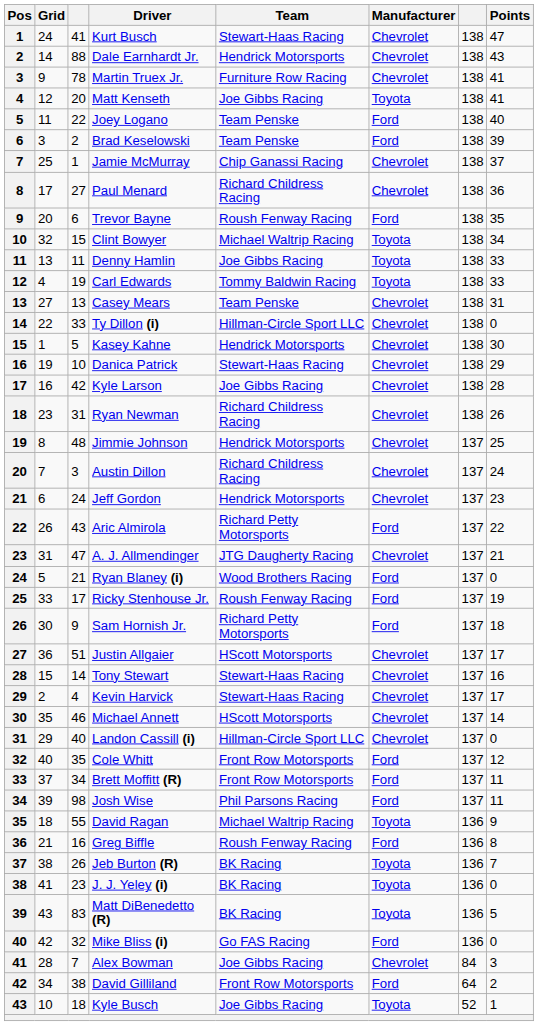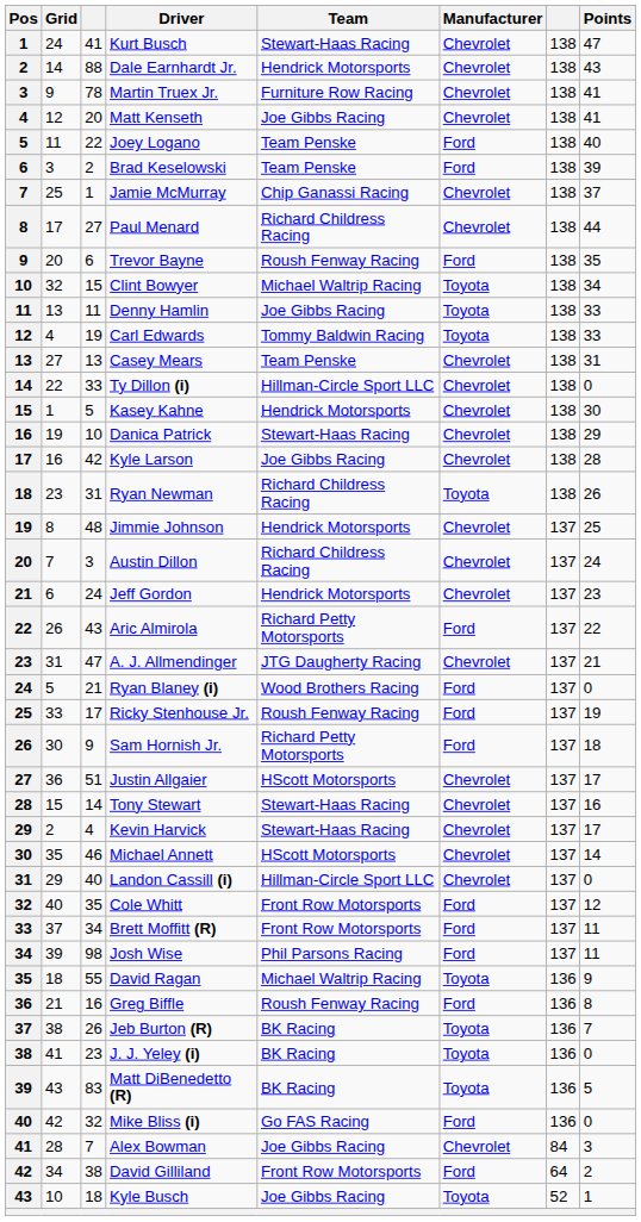 <table class="wikitable" style="font-size:95%">
 <tr>
 <th>Pos</th>
 <th>Grid</th>
 <th></th>
 <th>Driver</th>
 <th>Team</th>
 <th>Manufacturer</th>
 <th></th>
 <th>Points</th>
 </tr>
 <tr>
 <th>1</th>
 <td>24</td>
 <td>41</td>
 <td><a href='#'>Kurt Busch</a></td>
 <td><a href='#'>Stewart-Haas Racing</a></td>
 <td><a href='#'>Chevrolet</a></td>
 <td>138</td>
 <td>47</td>
 </tr>
 <tr>
 <th>2</th>
 <td>14</td>
 <td>88</td>
 <td><a href='#'>Dale Earnhardt Jr.</a></td>
 <td><a href='#'>Hendrick Motorsports</a></td>
 <td><a href='#'>Chevrolet</a></td>
 <td>138</td>
 <td>43</td>
 </tr>
 <tr>
 <th>3</th>
 <td>9</td>
 <td>78</td>
 <td><a href='#'>Martin Truex Jr.</a></td>
 <td><a href='#'>Furniture Row Racing</a></td>
 <td><a href='#'>Chevrolet</a></td>
 <td>138</td>
 <td>41</td>
 </tr>
 <tr>
 <th>4</th>
 <td>12</td>
 <td>20</td>
 <td><a href='#'>Matt Kenseth</a></td>
 <td><a href='#'>Joe Gibbs Racing</a></td>
-<td><a href='#'>Toyota</a></td>
+<td><a href='#'>Chevrolet</a></td>
 <td>138</td>
 <td>41</td>
 </tr>
 <tr>
 <th>5</th>
 <td>11</td>
 <td>22</td>
 <td><a href='#'>Joey Logano</a></td>
 <td><a href='#'>Team Penske</a></td>
 <td><a href='#'>Ford</a></td>
 <td>138</td>
 <td>40</td>
 </tr>
 <tr>
 <th>6</th>
 <td>3</td>
 <td>2</td>
 <td><a href='#'>Brad Keselowski</a></td>
 <td><a href='#'>Team Penske</a></td>
 <td><a href='#'>Ford</a></td>
 <td>138</td>
 <td>39</td>
 </tr>
 <tr>
 <th>7</th>
 <td>25</td>
 <td>1</td>
 <td><a href='#'>Jamie McMurray</a></td>
 <td><a href='#'>Chip Ganassi Racing</a></td>
 <td><a href='#'>Chevrolet</a></td>
 <td>138</td>
 <td>37</td>
 </tr>
 <tr>
 <th>8</th>
 <td>17</td>
 <td>27</td>
 <td><a href='#'>Paul Menard</a></td>
 <td><a href='#'>Richard Childress Racing</a></td>
 <td><a href='#'>Chevrolet</a></td>
 <td>138</td>
-<td>36</td>
+<td>44</td>
 </tr>
 <tr>
 <th>9</th>
 <td>20</td>
 <td>6</td>
 <td><a href='#'>Trevor Bayne</a></td>
 <td><a href='#'>Roush Fenway Racing</a></td>
 <td><a href='#'>Ford</a></td>
 <td>138</td>
 <td>35</td>
 </tr>
 <tr>
 <th>10</th>
 <td>32</td>
 <td>15</td>
 <td><a href='#'>Clint Bowyer</a></td>
 <td><a href='#'>Michael Waltrip Racing</a></td>
 <td><a href='#'>Toyota</a></td>
 <td>138</td>
 <td>34</td>
 </tr>
 <tr>
 <th>11</th>
 <td>13</td>
 <td>11</td>
 <td><a href='#'>Denny Hamlin</a></td>
 <td><a href='#'>Joe Gibbs Racing</a></td>
 <td><a href='#'>Toyota</a></td>
 <td>138</td>
 <td>33</td>
 </tr>
 <tr>
 <th>12</th>
 <td>4</td>
 <td>19</td>
 <td><a href='#'>Carl Edwards</a></td>
 <td><a href='#'>Tommy Baldwin Racing</a></td>
 <td><a href='#'>Toyota</a></td>
 <td>138</td>
 <td>33</td>
 </tr>
 <tr>
 <th>13</th>
 <td>27</td>
 <td>13</td>
 <td><a href='#'>Casey Mears</a></td>
 <td><a href='#'>Team Penske</a></td>
 <td><a href='#'>Chevrolet</a></td>
 <td>138</td>
 <td>31</td>
 </tr>
 <tr>
 <th>14</th>
 <td>22</td>
 <td>33</td>
 <td><a href='#'>Ty Dillon</a> <strong>(i)</strong></td>
 <td><a href='#'>Hillman-Circle Sport LLC</a></td>
 <td><a href='#'>Chevrolet</a></td>
 <td>138</td>
 <td>0</td>
 </tr>
 <tr>
 <th>15</th>
 <td>1</td>
 <td>5</td>
 <td><a href='#'>Kasey Kahne</a></td>
 <td><a href='#'>Hendrick Motorsports</a></td>
 <td><a href='#'>Chevrolet</a></td>
 <td>138</td>
 <td>30</td>
 </tr>
 <tr>
 <th>16</th>
 <td>19</td>
 <td>10</td>
 <td><a href='#'>Danica Patrick</a></td>
 <td><a href='#'>Stewart-Haas Racing</a></td>
 <td><a href='#'>Chevrolet</a></td>
 <td>138</td>
 <td>29</td>
 </tr>
 <tr>
 <th>17</th>
 <td>16</td>
 <td>42</td>
 <td><a href='#'>Kyle Larson</a></td>
 <td><a href='#'>Joe Gibbs Racing</a></td>
 <td><a href='#'>Chevrolet</a></td>
 <td>138</td>
 <td>28</td>
 </tr>
 <tr>
 <th>18</th>
 <td>23</td>
 <td>31</td>
 <td><a href='#'>Ryan Newman</a></td>
 <td><a href='#'>Richard Childress Racing</a></td>
-<td><a href='#'>Chevrolet</a></td>
+<td><a href='#'>Toyota</a></td>
 <td>138</td>
 <td>26</td>
 </tr>
 <tr>
 <th>19</th>
 <td>8</td>
 <td>48</td>
 <td><a href='#'>Jimmie Johnson</a></td>
 <td><a href='#'>Hendrick Motorsports</a></td>
 <td><a href='#'>Chevrolet</a></td>
 <td>137</td>
 <td>25</td>
 </tr>
 <tr>
 <th>20</th>
 <td>7</td>
 <td>3</td>
 <td><a href='#'>Austin Dillon</a></td>
 <td><a href='#'>Richard Childress Racing</a></td>
 <td><a href='#'>Chevrolet</a></td>
 <td>137</td>
 <td>24</td>
 </tr>
 <tr>
 <th>21</th>
 <td>6</td>
 <td>24</td>
 <td><a href='#'>Jeff Gordon</a></td>
 <td><a href='#'>Hendrick Motorsports</a></td>
 <td><a href='#'>Chevrolet</a></td>
 <td>137</td>
 <td>23</td>
 </tr>
 <tr>
 <th>22</th>
 <td>26</td>
 <td>43</td>
 <td><a href='#'>Aric Almirola</a></td>
 <td><a href='#'>Richard Petty Motorsports</a></td>
 <td><a href='#'>Ford</a></td>
 <td>137</td>
 <td>22</td>
 </tr>
 <tr>
 <th>23</th>
 <td>31</td>
 <td>47</td>
 <td><a href='#'>A. J. Allmendinger</a></td>
 <td><a href='#'>JTG Daugherty Racing</a></td>
 <td><a href='#'>Chevrolet</a></td>
 <td>137</td>
 <td>21</td>
 </tr>
 <tr>
 <th>24</th>
 <td>5</td>
 <td>21</td>
 <td><a href='#'>Ryan Blaney</a> <strong>(i)</strong></td>
 <td><a href='#'>Wood Brothers Racing</a></td>
 <td><a href='#'>Ford</a></td>
 <td>137</td>
 <td>0</td>
 </tr>
 <tr>
 <th>25</th>
 <td>33</td>
 <td>17</td>
 <td><a href='#'>Ricky Stenhouse Jr.</a></td>
 <td><a href='#'>Roush Fenway Racing</a></td>
 <td><a href='#'>Ford</a></td>
 <td>137</td>
 <td>19</td>
 </tr>
 <tr>
 <th>26</th>
 <td>30</td>
 <td>9</td>
 <td><a href='#'>Sam Hornish Jr.</a></td>
 <td><a href='#'>Richard Petty Motorsports</a></td>
 <td><a href='#'>Ford</a></td>
 <td>137</td>
 <td>18</td>
 </tr>
 <tr>
 <th>27</th>
 <td>36</td>
 <td>51</td>
 <td><a href='#'>Justin Allgaier</a></td>
 <td><a href='#'>HScott Motorsports</a></td>
 <td><a href='#'>Chevrolet</a></td>
 <td>137</td>
 <td>17</td>
 </tr>
 <tr>
 <th>28</th>
 <td>15</td>
 <td>14</td>
 <td><a href='#'>Tony Stewart</a></td>
 <td><a href='#'>Stewart-Haas Racing</a></td>
 <td><a href='#'>Chevrolet</a></td>
 <td>137</td>
 <td>16</td>
 </tr>
 <tr>
 <th>29</th>
 <td>2</td>
 <td>4</td>
 <td><a href='#'>Kevin Harvick</a></td>
 <td><a href='#'>Stewart-Haas Racing</a></td>
 <td><a href='#'>Chevrolet</a></td>
 <td>137</td>
 <td>17</td>
 </tr>
 <tr>
 <th>30</th>
 <td>35</td>
 <td>46</td>
 <td><a href='#'>Michael Annett</a></td>
 <td><a href='#'>HScott Motorsports</a></td>
 <td><a href='#'>Chevrolet</a></td>
 <td>137</td>
 <td>14</td>
 </tr>
 <tr>
 <th>31</th>
 <td>29</td>
 <td>40</td>
 <td><a href='#'>Landon Cassill</a> <strong>(i)</strong></td>
 <td><a href='#'>Hillman-Circle Sport LLC</a></td>
 <td><a href='#'>Chevrolet</a></td>
 <td>137</td>
 <td>0</td>
 </tr>
 <tr>
 <th>32</th>
 <td>40</td>
 <td>35</td>
 <td><a href='#'>Cole Whitt</a></td>
 <td><a href='#'>Front Row Motorsports</a></td>
 <td><a href='#'>Ford</a></td>
 <td>137</td>
 <td>12</td>
 </tr>
 <tr>
 <th>33</th>
 <td>37</td>
 <td>34</td>
 <td><a href='#'>Brett Moffitt</a> <strong>(R)</strong></td>
 <td><a href='#'>Front Row Motorsports</a></td>
 <td><a href='#'>Ford</a></td>
 <td>137</td>
 <td>11</td>
 </tr>
 <tr>
 <th>34</th>
 <td>39</td>
 <td>98</td>
 <td><a href='#'>Josh Wise</a></td>
 <td><a href='#'>Phil Parsons Racing</a></td>
 <td><a href='#'>Ford</a></td>
 <td>137</td>
 <td>11</td>
 </tr>
 <tr>
 <th>35</th>
 <td>18</td>
 <td>55</td>
 <td><a href='#'>David Ragan</a></td>
 <td><a href='#'>Michael Waltrip Racing</a></td>
 <td><a href='#'>Toyota</a></td>
 <td>136</td>
 <td>9</td>
 </tr>
 <tr>
 <th>36</th>
 <td>21</td>
 <td>16</td>
 <td><a href='#'>Greg Biffle</a></td>
 <td><a href='#'>Roush Fenway Racing</a></td>
 <td><a href='#'>Ford</a></td>
 <td>136</td>
 <td>8</td>
 </tr>
 <tr>
 <th>37</th>
 <td>38</td>
 <td>26</td>
 <td><a href='#'>Jeb Burton</a> <strong>(R)</strong></td>
 <td><a href='#'>BK Racing</a></td>
 <td><a href='#'>Toyota</a></td>
 <td>136</td>
 <td>7</td>
 </tr>
 <tr>
 <th>38</th>
 <td>41</td>
 <td>23</td>
 <td><a href='#'>J. J. Yeley</a> <strong>(i)</strong></td>
 <td><a href='#'>BK Racing</a></td>
 <td><a href='#'>Toyota</a></td>
 <td>136</td>
 <td>0</td>
 </tr>
 <tr>
 <th>39</th>
 <td>43</td>
 <td>83</td>
 <td><a href='#'>Matt DiBenedetto</a> <strong>(R)</strong></td>
 <td><a href='#'>BK Racing</a></td>
 <td><a href='#'>Toyota</a></td>
 <td>136</td>
 <td>5</td>
 </tr>
 <tr>
 <th>40</th>
 <td>42</td>
 <td>32</td>
 <td><a href='#'>Mike Bliss</a> <strong>(i)</strong></td>
 <td><a href='#'>Go FAS Racing</a></td>
 <td><a href='#'>Ford</a></td>
 <td>136</td>
 <td>0</td>
 </tr>
 <tr>
 <th>41</th>
 <td>28</td>
 <td>7</td>
 <td><a href='#'>Alex Bowman</a></td>
 <td><a href='#'>Joe Gibbs Racing</a></td>
 <td><a href='#'>Chevrolet</a></td>
 <td>84</td>
 <td>3</td>
 </tr>
 <tr>
 <th>42</th>
 <td>34</td>
 <td>38</td>
 <td><a href='#'>David Gilliland</a></td>
 <td><a href='#'>Front Row Motorsports</a></td>
 <td><a href='#'>Ford</a></td>
 <td>64</td>
 <td>2</td>
 </tr>
 <tr>
 <th>43</th>
 <td>10</td>
 <td>18</td>
 <td><a href='#'>Kyle Busch</a></td>
 <td><a href='#'>Joe Gibbs Racing</a></td>
 <td><a href='#'>Toyota</a></td>
 <td>52</td>
 <td>1</td>
 </tr>
 <tr>
 <th colspan="8"></th>
 </tr>
 </table>
